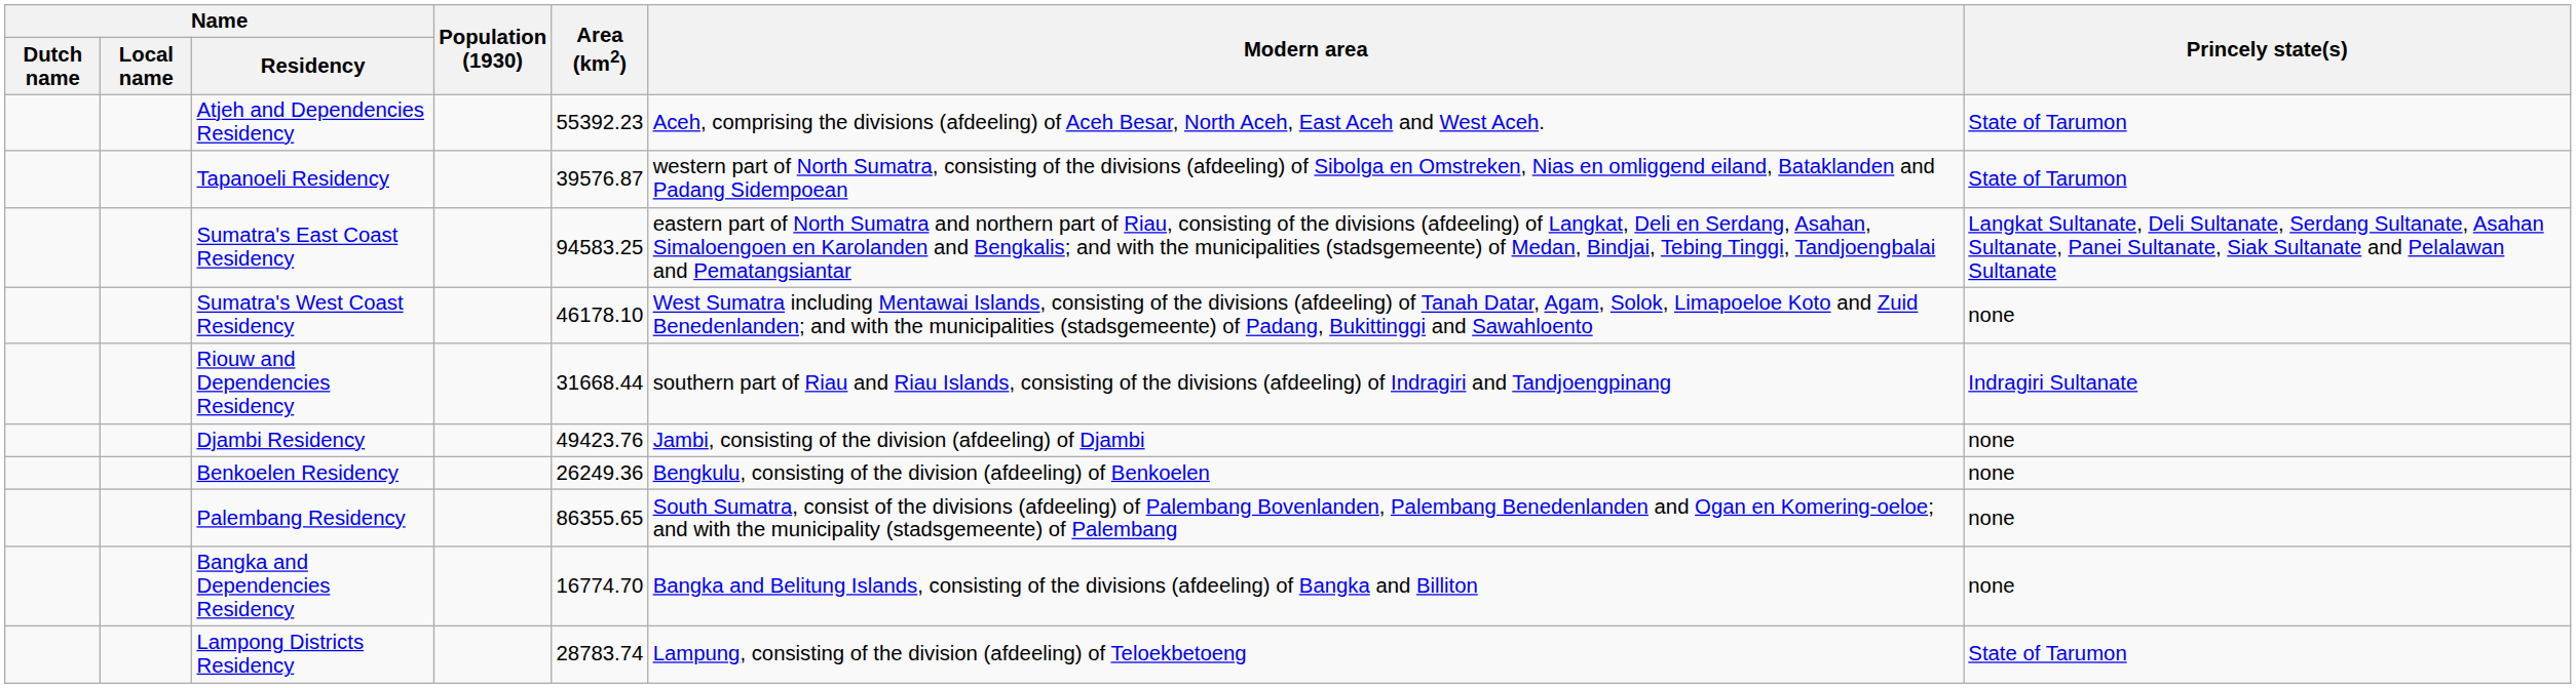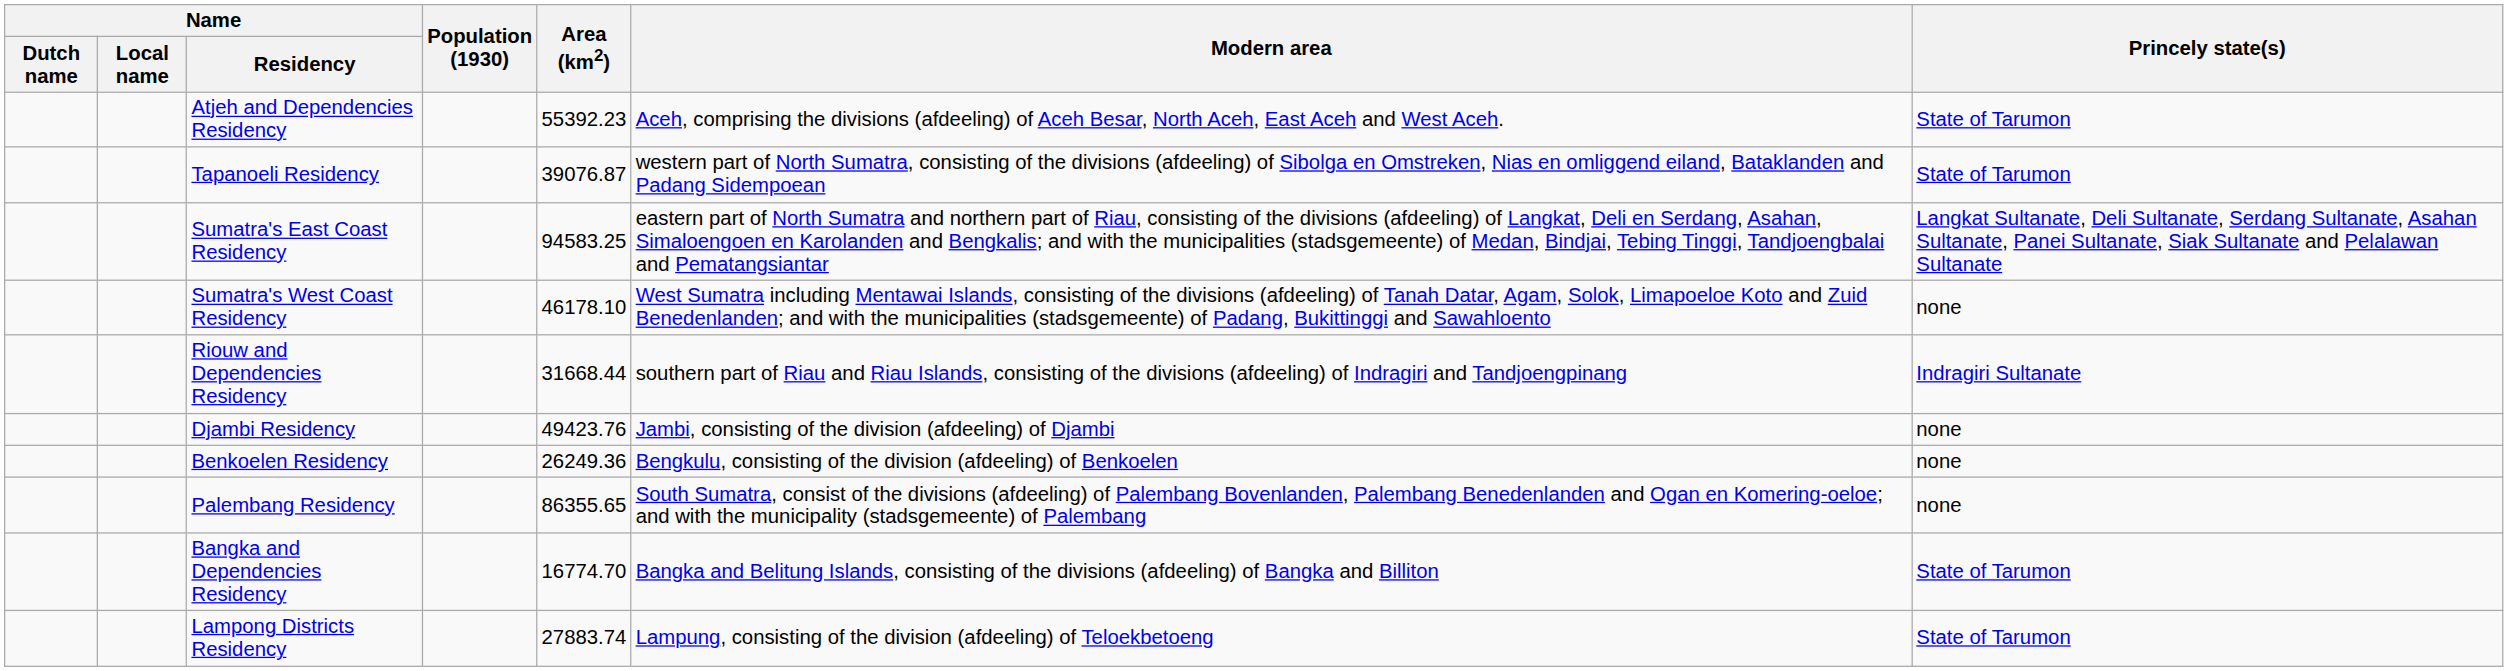 <table class=wikitable>
 <tr>
 <th colspan=3>Name</th>
 <th rowspan=2>Population<br>(1930)</th>
 <th rowspan=2>Area<br>(km<sup>2</sup>)</th>
 <th rowspan=2>Modern area</th>
 <th rowspan=2>Princely state(s)</th>
 </tr>
 <tr>
 <th>Dutch name</th>
 <th>Local name</th>
 <th>Residency</th>
 </tr>
 <tr>
 <td></td>
 <td></td>
 <td><a href='#'>Atjeh and Dependencies Residency</a></td>
 <td align=right></td>
 <td align=right>55392.23</td>
 <td><a href='#'>Aceh</a>, comprising the divisions (afdeeling) of <a href='#'>Aceh Besar</a>, <a href='#'>North Aceh</a>, <a href='#'>East Aceh</a> and <a href='#'>West Aceh</a>.</td>
 <td><a href='#'>State of Tarumon</a></td>
 </tr>
 <tr>
 <td></td>
 <td></td>
 <td><a href='#'>Tapanoeli Residency</a></td>
 <td align=right></td>
-<td align=right>39576.87</td>
+<td align=right>39076.87</td>
 <td>western part of <a href='#'>North Sumatra</a>, consisting of the divisions (afdeeling) of <a href='#'>Sibolga en Omstreken</a>, <a href='#'>Nias en omliggend eiland</a>, <a href='#'>Bataklanden</a> and <a href='#'>Padang Sidempoean</a></td>
 <td><a href='#'>State of Tarumon</a></td>
 </tr>
 <tr>
 <td></td>
 <td></td>
 <td><a href='#'>Sumatra's East Coast Residency</a></td>
 <td align=right></td>
 <td align=right>94583.25</td>
 <td>eastern part of <a href='#'>North Sumatra</a> and northern part of <a href='#'>Riau</a>, consisting of the divisions (afdeeling) of <a href='#'>Langkat</a>, <a href='#'>Deli en Serdang</a>, <a href='#'>Asahan</a>, <a href='#'>Simaloengoen en Karolanden</a> and <a href='#'>Bengkalis</a>; and with the municipalities (stadsgemeente) of <a href='#'>Medan</a>, <a href='#'>Bindjai</a>, <a href='#'>Tebing Tinggi</a>, <a href='#'>Tandjoengbalai</a> and <a href='#'>Pematangsiantar</a></td>
 <td><a href='#'>Langkat Sultanate</a>, <a href='#'>Deli Sultanate</a>, <a href='#'>Serdang Sultanate</a>, <a href='#'>Asahan Sultanate</a>, <a href='#'>Panei Sultanate</a>, <a href='#'>Siak Sultanate</a> and <a href='#'>Pelalawan Sultanate</a></td>
 </tr>
 <tr>
 <td></td>
 <td></td>
 <td><a href='#'>Sumatra's West Coast Residency</a></td>
 <td align=right></td>
 <td align=right>46178.10</td>
 <td><a href='#'>West Sumatra</a> including <a href='#'>Mentawai Islands</a>, consisting of the divisions (afdeeling) of <a href='#'>Tanah Datar</a>, <a href='#'>Agam</a>, <a href='#'>Solok</a>, <a href='#'>Limapoeloe Koto</a> and <a href='#'>Zuid Benedenlanden</a>; and with the municipalities (stadsgemeente) of <a href='#'>Padang</a>, <a href='#'>Bukittinggi</a> and <a href='#'>Sawahloento</a></td>
 <td>none</td>
 </tr>
 <tr>
 <td></td>
 <td></td>
 <td><a href='#'>Riouw and Dependencies Residency</a></td>
 <td align="right"></td>
 <td align=right>31668.44</td>
 <td>southern part of <a href='#'>Riau</a> and <a href='#'>Riau Islands</a>, consisting of the divisions (afdeeling) of <a href='#'>Indragiri</a> and <a href='#'>Tandjoengpinang</a></td>
 <td><a href='#'>Indragiri Sultanate</a></td>
 </tr>
 <tr>
 <td></td>
 <td></td>
 <td><a href='#'>Djambi Residency</a></td>
 <td align=right></td>
 <td align=right>49423.76</td>
 <td><a href='#'>Jambi</a>, consisting of the division (afdeeling) of <a href='#'>Djambi</a></td>
 <td>none</td>
 </tr>
 <tr>
 <td></td>
 <td></td>
 <td><a href='#'>Benkoelen Residency</a></td>
 <td align="right"></td>
 <td align=right>26249.36</td>
 <td><a href='#'>Bengkulu</a>, consisting of the division (afdeeling) of <a href='#'>Benkoelen</a></td>
 <td>none</td>
 </tr>
 <tr>
 <td></td>
 <td></td>
 <td><a href='#'>Palembang Residency</a></td>
 <td align=right></td>
 <td align=right>86355.65</td>
 <td><a href='#'>South Sumatra</a>, consist of the divisions (afdeeling) of <a href='#'>Palembang Bovenlanden</a>, <a href='#'>Palembang Benedenlanden</a> and <a href='#'>Ogan en Komering-oeloe</a>; and with the municipality (stadsgemeente) of <a href='#'>Palembang</a></td>
 <td>none</td>
 </tr>
 <tr>
 <td></td>
 <td></td>
 <td><a href='#'>Bangka and Dependencies Residency</a></td>
 <td align=right></td>
 <td align=right>16774.70</td>
 <td><a href='#'>Bangka and Belitung Islands</a>, consisting of the divisions (afdeeling) of <a href='#'>Bangka</a> and <a href='#'>Billiton</a></td>
-<td>none</td>
+<td><a href='#'>State of Tarumon</a></td>
 </tr>
 <tr>
 <td></td>
 <td></td>
 <td><a href='#'>Lampong Districts Residency</a></td>
 <td align="right"></td>
-<td align=right>28783.74</td>
+<td align=right>27883.74</td>
 <td><a href='#'>Lampung</a>, consisting of the division (afdeeling) of <a href='#'>Teloekbetoeng</a></td>
 <td><a href='#'>State of Tarumon</a></td>
 </tr>
 </table>
